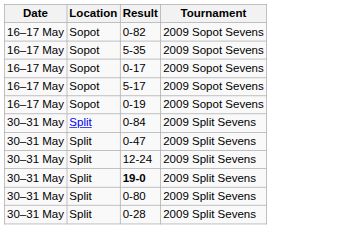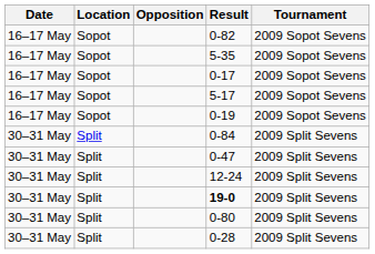 <table class="wikitable">
 <tr align="left">
 <th>Date</th>
 <th>Location</th>
+<th>Opposition</th>
 <th>Result</th>
 <th>Tournament</th>
 </tr>
 <tr>
 <td>16–17 May</td>
 <td>Sopot</td>
+<td></td>
 <td>0-82</td>
 <td>2009 Sopot Sevens</td>
 </tr>
 <tr>
 <td>16–17 May</td>
 <td>Sopot</td>
+<td></td>
 <td>5-35</td>
 <td>2009 Sopot Sevens</td>
 </tr>
 <tr>
 <td>16–17 May</td>
 <td>Sopot</td>
+<td></td>
 <td>0-17</td>
 <td>2009 Sopot Sevens</td>
 </tr>
 <tr>
 <td>16–17 May</td>
 <td>Sopot</td>
+<td></td>
 <td>5-17</td>
 <td>2009 Sopot Sevens</td>
 </tr>
 <tr>
 <td>16–17 May</td>
 <td>Sopot</td>
+<td></td>
 <td>0-19</td>
 <td>2009 Sopot Sevens</td>
 </tr>
 <tr>
 <td>30–31 May</td>
 <td><a href='#'>Split</a></td>
+<td></td>
 <td>0-84</td>
 <td>2009 Split Sevens</td>
 </tr>
 <tr>
 <td>30–31 May</td>
 <td>Split</td>
+<td></td>
 <td>0-47</td>
 <td>2009 Split Sevens</td>
 </tr>
 <tr>
 <td>30–31 May</td>
 <td>Split</td>
+<td></td>
 <td>12-24</td>
 <td>2009 Split Sevens</td>
 </tr>
 <tr>
 <td>30–31 May</td>
 <td>Split</td>
+<td></td>
 <td><strong>19-0</strong></td>
 <td>2009 Split Sevens</td>
 </tr>
 <tr>
 <td>30–31 May</td>
 <td>Split</td>
+<td></td>
 <td>0-80</td>
 <td>2009 Split Sevens</td>
 </tr>
 <tr>
 <td>30–31 May</td>
 <td>Split</td>
+<td></td>
 <td>0-28</td>
 <td>2009 Split Sevens</td>
 </tr>
 </table>
